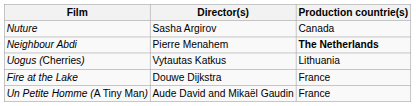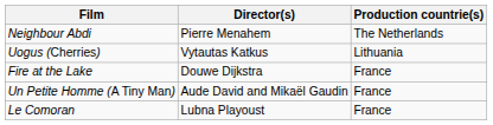 <table class="wikitable">
 <tr>
 <th>Film</th>
 <th>Director(s)</th>
 <th>Production countrie(s)</th>
 </tr>
 <tr>
-<td><em>Nuture</em></td>
-<td>Sasha Argirov</td>
-<td>Canada</td>
-</tr>
-<tr>
 <td><em>Neighbour Abdi</em></td>
 <td>Pierre Menahem</td>
-<td><strong>The Netherlands</strong></td>
+<td>The Netherlands</td>
 </tr>
 <tr>
 <td><em>Uogus (</em>Cherries<em>)</em></td>
 <td>Vytautas Katkus</td>
 <td>Lithuania</td>
 </tr>
 <tr>
 <td><em>Fire at the Lake</em></td>
 <td>Douwe Dijkstra</td>
 <td>France</td>
 </tr>
 <tr>
 <td><em>Un Petite Homme (</em>A Tiny Man<em>)</em></td>
 <td>Aude David and Mikaël Gaudin</td>
 <td>France</td>
 </tr>
+<tr>
+<td><em>Le Comoran</em></td>
+<td>Lubna Playoust</td>
+<td>France</td>
+</tr>
 </table>
